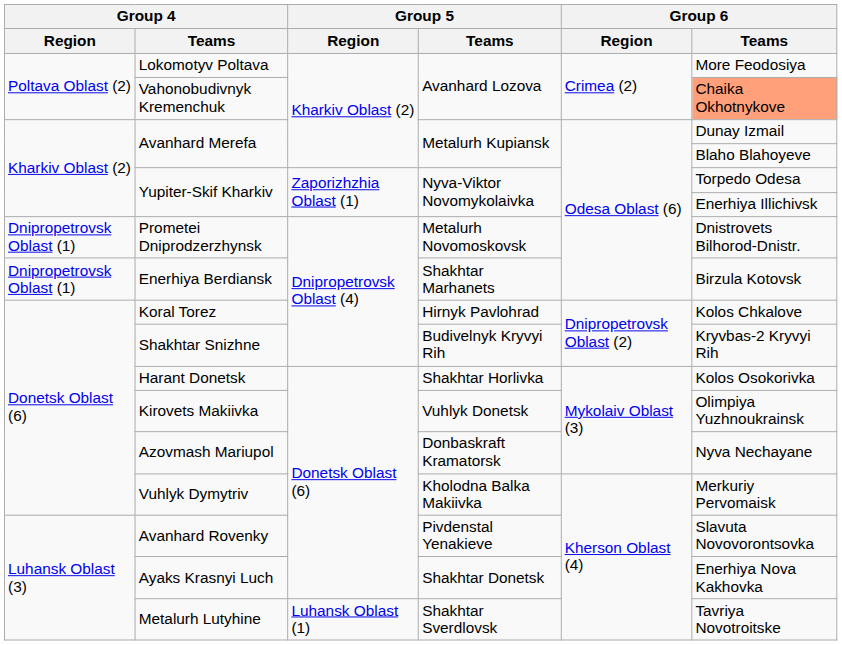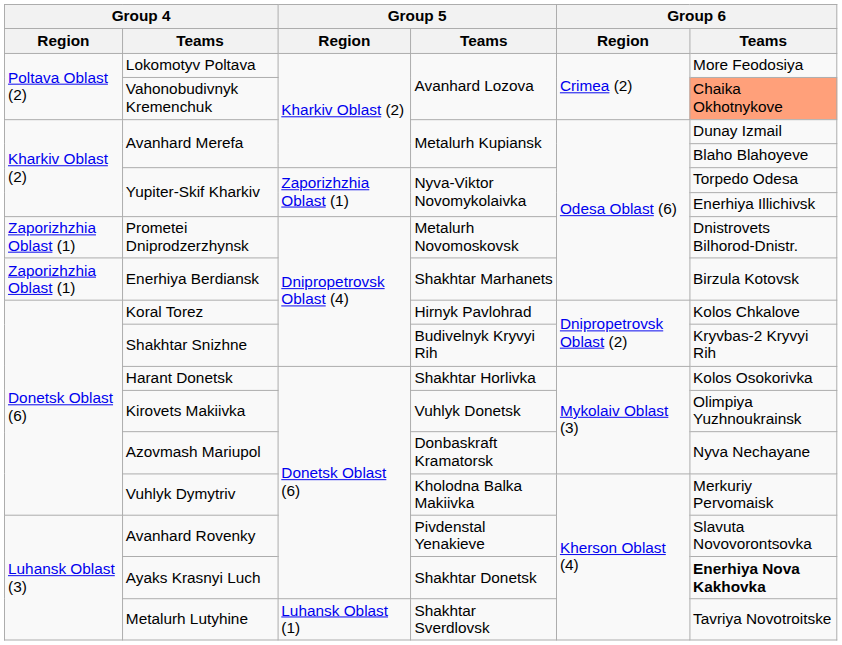 <table class="wikitable">
 <tr>
 <th colspan=2>Group 4</th>
 <th colspan=2>Group 5</th>
 <th colspan=2>Group 6</th>
 </tr>
 <tr>
 <th>Region</th>
 <th>Teams</th>
 <th>Region</th>
 <th>Teams</th>
 <th>Region</th>
 <th>Teams</th>
 </tr>
 <tr>
 <td rowspan=2><a href='#'>Poltava Oblast</a> (2)</td>
 <td>Lokomotyv Poltava</td>
 <td rowspan=4><a href='#'>Kharkiv Oblast</a> (2)</td>
 <td rowspan=2>Avanhard Lozova</td>
 <td rowspan=2><a href='#'>Crimea</a> (2)</td>
 <td>More Feodosiya</td>
 </tr>
 <tr>
 <td>Vahonobudivnyk Kremenchuk</td>
 <td style="background: lightsalmon;">Chaika Okhotnykove</td>
 </tr>
 <tr>
 <td rowspan=4><a href='#'>Kharkiv Oblast</a> (2)</td>
 <td rowspan=2>Avanhard Merefa</td>
 <td rowspan=2>Metalurh Kupiansk</td>
 <td rowspan=6><a href='#'>Odesa Oblast</a> (6)</td>
 <td>Dunay Izmail</td>
 </tr>
 <tr>
 <td>Blaho Blahoyeve</td>
 </tr>
 <tr>
 <td rowspan=2>Yupiter-Skif Kharkiv</td>
 <td rowspan=2><a href='#'>Zaporizhzhia Oblast</a> (1)</td>
 <td rowspan=2>Nyva-Viktor Novomykolaivka</td>
 <td>Torpedo Odesa</td>
 </tr>
 <tr>
 <td>Enerhiya Illichivsk</td>
 </tr>
 <tr>
-<td><a href='#'>Dnipropetrovsk Oblast</a> (1)</td>
+<td><a href='#'>Zaporizhzhia Oblast</a> (1)</td>
 <td>Prometei Dniprodzerzhynsk</td>
 <td rowspan=4><a href='#'>Dnipropetrovsk Oblast</a> (4)</td>
 <td>Metalurh Novomoskovsk</td>
 <td>Dnistrovets Bilhorod-Dnistr.</td>
 </tr>
 <tr>
-<td><a href='#'>Dnipropetrovsk Oblast</a> (1)</td>
+<td><a href='#'>Zaporizhzhia Oblast</a> (1)</td>
 <td>Enerhiya Berdiansk</td>
 <td>Shakhtar Marhanets</td>
 <td>Birzula Kotovsk</td>
 </tr>
 <tr>
 <td rowspan=6><a href='#'>Donetsk Oblast</a> (6)</td>
 <td>Koral Torez</td>
 <td>Hirnyk Pavlohrad</td>
 <td rowspan=2><a href='#'>Dnipropetrovsk Oblast</a> (2)</td>
 <td>Kolos Chkalove</td>
 </tr>
 <tr>
 <td>Shakhtar Snizhne</td>
 <td>Budivelnyk Kryvyi Rih</td>
 <td>Kryvbas-2 Kryvyi Rih</td>
 </tr>
 <tr>
 <td>Harant Donetsk</td>
 <td rowspan=6><a href='#'>Donetsk Oblast</a> (6)</td>
 <td>Shakhtar Horlivka</td>
 <td rowspan=3><a href='#'>Mykolaiv Oblast</a> (3)</td>
 <td>Kolos Osokorivka</td>
 </tr>
 <tr>
 <td>Kirovets Makiivka</td>
 <td>Vuhlyk Donetsk</td>
 <td>Olimpiya Yuzhnoukrainsk</td>
 </tr>
 <tr>
 <td>Azovmash Mariupol</td>
 <td>Donbaskraft Kramatorsk</td>
 <td>Nyva Nechayane</td>
 </tr>
 <tr>
 <td>Vuhlyk Dymytriv</td>
 <td>Kholodna Balka Makiivka</td>
 <td rowspan=4><a href='#'>Kherson Oblast</a> (4)</td>
 <td>Merkuriy Pervomaisk</td>
 </tr>
 <tr>
 <td rowspan=3><a href='#'>Luhansk Oblast</a> (3)</td>
 <td>Avanhard Rovenky</td>
 <td>Pivdenstal Yenakieve</td>
 <td>Slavuta Novovorontsovka</td>
 </tr>
 <tr>
 <td>Ayaks Krasnyi Luch</td>
 <td>Shakhtar Donetsk</td>
-<td>Enerhiya Nova Kakhovka</td>
+<td><strong>Enerhiya Nova Kakhovka</strong></td>
 </tr>
 <tr>
 <td>Metalurh Lutyhine</td>
 <td><a href='#'>Luhansk Oblast</a> (1)</td>
 <td>Shakhtar Sverdlovsk</td>
 <td>Tavriya Novotroitske</td>
 </tr>
 </table>
